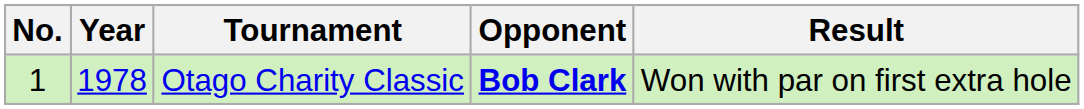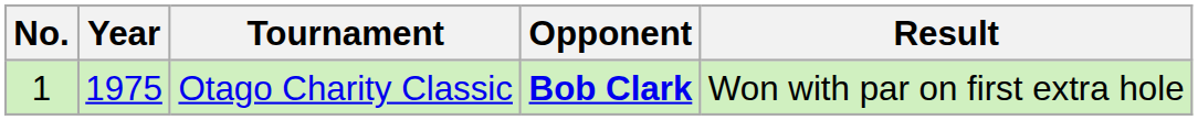 <table class="wikitable" style="font-size:95%;">
 <tr>
 <th>No.</th>
 <th>Year</th>
 <th>Tournament</th>
 <th>Opponent</th>
 <th>Result</th>
 </tr>
 <tr style="background:#D0F0C0;">
 <td align=center>1</td>
-<td><a href='#'>1978</a></td>
+<td><a href='#'>1975</a></td>
 <td><a href='#'>Otago Charity Classic</a></td>
 <td><strong> <a href='#'>Bob Clark</a></strong></td>
 <td>Won with par on first extra hole</td>
 </tr>
 </table>
